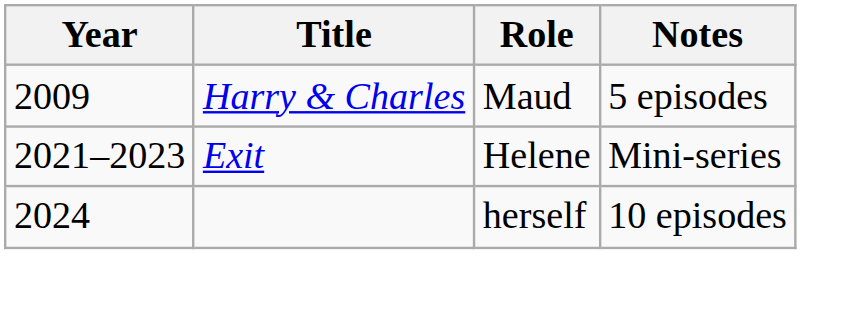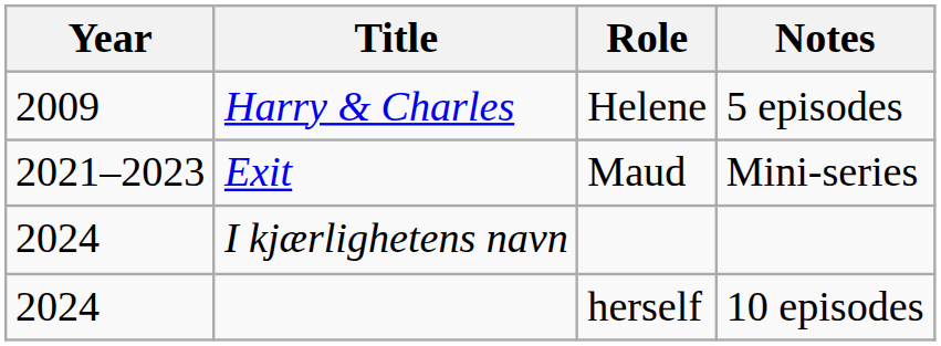 <table class="wikitable sortable">
 <tr>
 <th>Year</th>
 <th>Title</th>
 <th>Role</th>
 <th>Notes</th>
 </tr>
 <tr>
 <td>2009</td>
 <td><em><a href='#'>Harry & Charles</a></em></td>
-<td>Maud</td>
+<td>Helene</td>
 <td>5 episodes</td>
 </tr>
 <tr>
 <td>2021–2023</td>
 <td><em><a href='#'>Exit</a></em></td>
-<td>Helene</td>
+<td>Maud</td>
 <td>Mini-series</td>
+</tr>
+<tr>
+<td>2024</td>
+<td><em>I kjærlighetens navn</em></td>
+<td></td>
+<td></td>
 </tr>
 <tr>
 <td>2024</td>
 <td><em></em></td>
 <td>herself</td>
 <td>10 episodes</td>
 </tr>
 </table>
